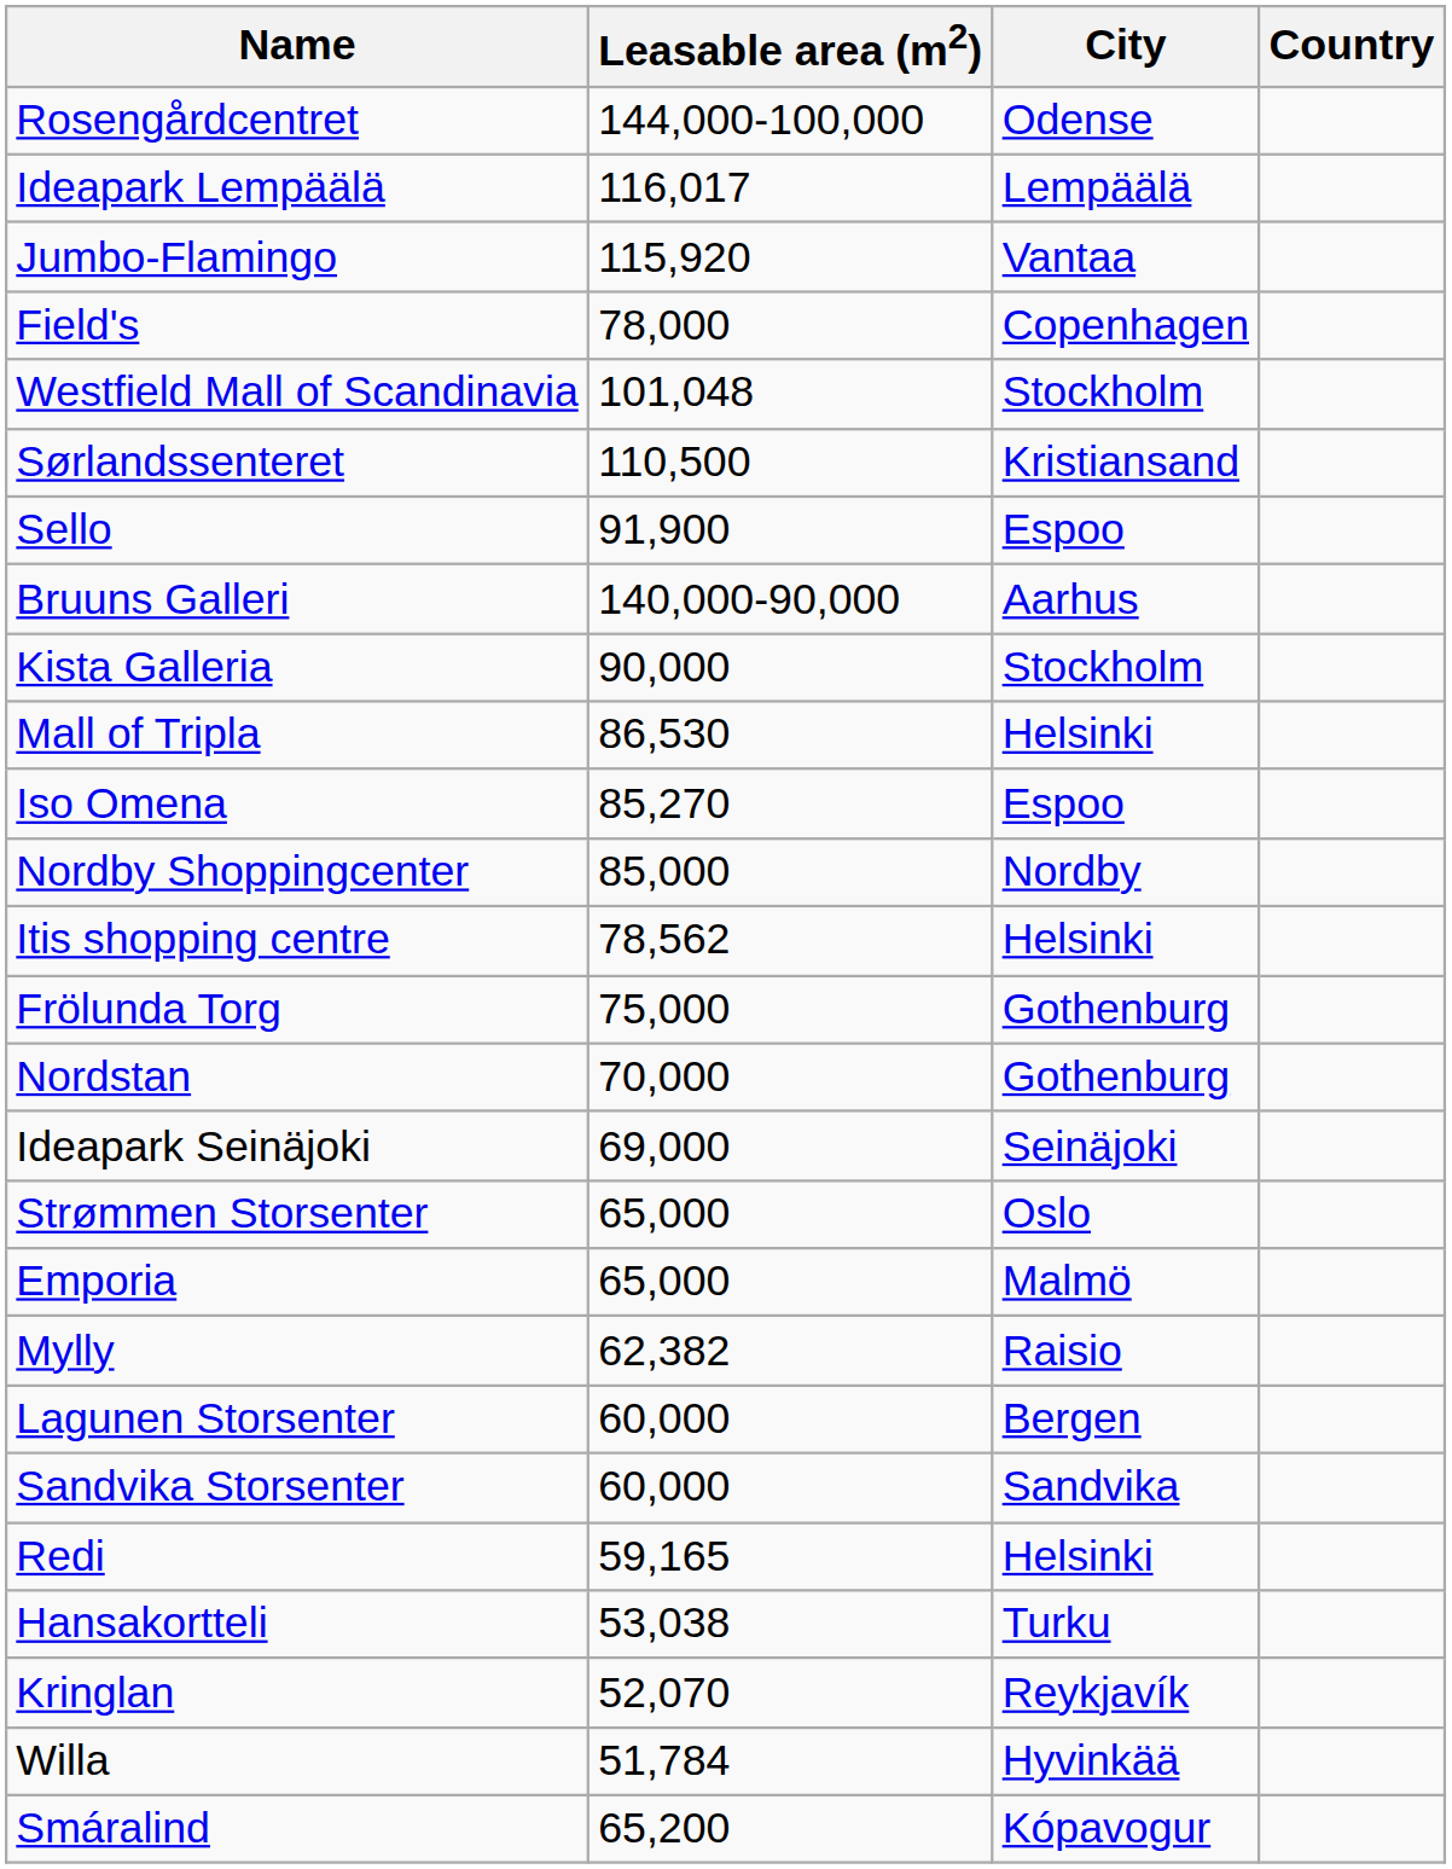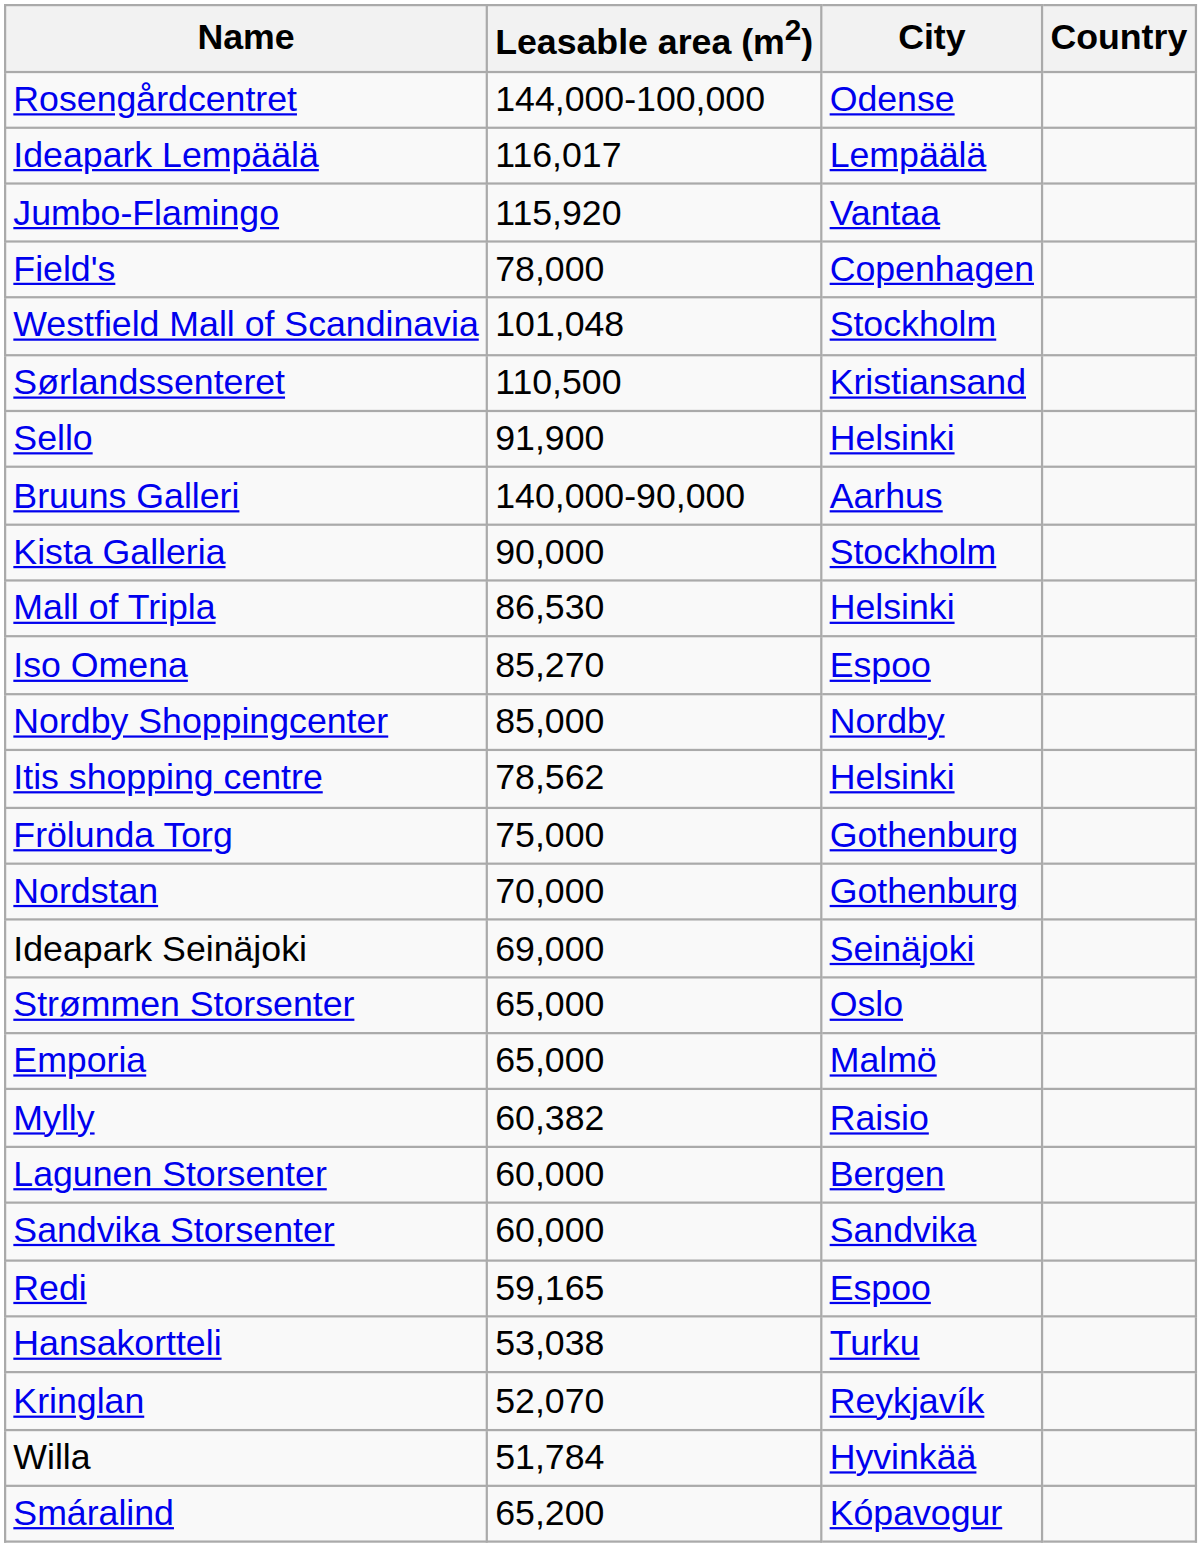 <table class="wikitable sortable">
 <tr>
 <th>Name</th>
 <th>Leasable area (m<sup>2</sup>)</th>
 <th>City</th>
 <th>Country</th>
 </tr>
 <tr>
 <td><a href='#'>Rosengårdcentret</a></td>
 <td>144,000-100,000</td>
 <td><a href='#'>Odense</a></td>
 <td></td>
 </tr>
 <tr>
 <td><a href='#'>Ideapark Lempäälä</a></td>
 <td>116,017</td>
 <td><a href='#'>Lempäälä</a></td>
 <td></td>
 </tr>
 <tr>
 <td><a href='#'>Jumbo-Flamingo</a></td>
 <td>115,920</td>
 <td><a href='#'>Vantaa</a></td>
 <td></td>
 </tr>
 <tr>
 <td><a href='#'>Field's</a></td>
 <td>78,000</td>
 <td><a href='#'>Copenhagen</a></td>
 <td></td>
 </tr>
 <tr>
 <td><a href='#'>Westfield Mall of Scandinavia</a></td>
 <td>101,048</td>
 <td><a href='#'>Stockholm</a></td>
 <td></td>
 </tr>
 <tr>
 <td><a href='#'>Sørlandssenteret</a></td>
 <td>110,500</td>
 <td><a href='#'>Kristiansand</a></td>
 <td></td>
 </tr>
 <tr>
 <td><a href='#'>Sello</a></td>
 <td>91,900</td>
-<td><a href='#'>Espoo</a></td>
+<td><a href='#'>Helsinki</a></td>
 <td></td>
 </tr>
 <tr>
 <td><a href='#'>Bruuns Galleri</a></td>
 <td>140,000-90,000</td>
 <td><a href='#'>Aarhus</a></td>
 <td></td>
 </tr>
 <tr>
 <td><a href='#'>Kista Galleria</a></td>
 <td>90,000</td>
 <td><a href='#'>Stockholm</a></td>
 <td></td>
 </tr>
 <tr>
 <td><a href='#'>Mall of Tripla</a></td>
 <td>86,530</td>
 <td><a href='#'>Helsinki</a></td>
 <td></td>
 </tr>
 <tr>
 <td><a href='#'>Iso Omena</a></td>
 <td>85,270</td>
 <td><a href='#'>Espoo</a></td>
 <td></td>
 </tr>
 <tr>
 <td><a href='#'>Nordby Shoppingcenter</a></td>
 <td>85,000 </td>
 <td><a href='#'>Nordby</a></td>
 <td></td>
 </tr>
 <tr>
 <td><a href='#'>Itis shopping centre</a></td>
 <td>78,562</td>
 <td><a href='#'>Helsinki</a></td>
 <td></td>
 </tr>
 <tr>
 <td><a href='#'>Frölunda Torg</a></td>
 <td>75,000</td>
 <td><a href='#'>Gothenburg</a></td>
 <td></td>
 </tr>
 <tr>
 <td><a href='#'>Nordstan</a></td>
 <td>70,000</td>
 <td><a href='#'>Gothenburg</a></td>
 <td></td>
 </tr>
 <tr>
 <td>Ideapark Seinäjoki</td>
 <td>69,000</td>
 <td><a href='#'>Seinäjoki</a></td>
 <td></td>
 </tr>
 <tr>
 <td><a href='#'>Strømmen Storsenter</a></td>
 <td>65,000</td>
 <td><a href='#'>Oslo</a></td>
 <td></td>
 </tr>
 <tr>
 <td><a href='#'>Emporia</a></td>
 <td>65,000</td>
 <td><a href='#'>Malmö</a></td>
 <td></td>
 </tr>
 <tr>
 <td><a href='#'>Mylly</a></td>
-<td>62,382</td>
+<td>60,382</td>
 <td><a href='#'>Raisio</a></td>
 <td></td>
 </tr>
 <tr>
 <td><a href='#'>Lagunen Storsenter</a></td>
 <td>60,000</td>
 <td><a href='#'>Bergen</a></td>
 <td></td>
 </tr>
 <tr>
 <td><a href='#'>Sandvika Storsenter</a></td>
 <td>60,000</td>
 <td><a href='#'>Sandvika</a></td>
 <td></td>
 </tr>
 <tr>
 <td><a href='#'>Redi</a></td>
 <td>59,165</td>
-<td><a href='#'>Helsinki</a></td>
+<td><a href='#'>Espoo</a></td>
 <td></td>
 </tr>
 <tr>
 <td><a href='#'>Hansakortteli</a></td>
 <td>53,038</td>
 <td><a href='#'>Turku</a></td>
 <td></td>
 </tr>
 <tr>
 <td><a href='#'>Kringlan</a></td>
 <td>52,070</td>
 <td><a href='#'>Reykjavík</a></td>
 <td></td>
 </tr>
 <tr>
 <td>Willa</td>
 <td>51,784</td>
 <td><a href='#'>Hyvinkää</a></td>
 <td></td>
 </tr>
 <tr>
 <td><a href='#'>Smáralind</a></td>
 <td>65,200</td>
 <td><a href='#'>Kópavogur</a></td>
 <td></td>
 </tr>
 </table>
